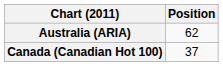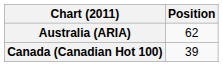 <table class="wikitable sortable plainrowheaders" style="text-align:center">
 <tr>
 <th scope="col">Chart (2011)</th>
 <th scope="col">Position</th>
 </tr>
 <tr>
 <th scope="row">Australia (ARIA)</th>
 <td>62</td>
 </tr>
 <tr>
 <th scope="row">Canada (Canadian Hot 100)</th>
-<td>37</td>
+<td>39</td>
 </tr>
 </table>
